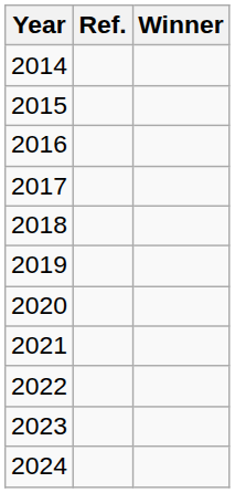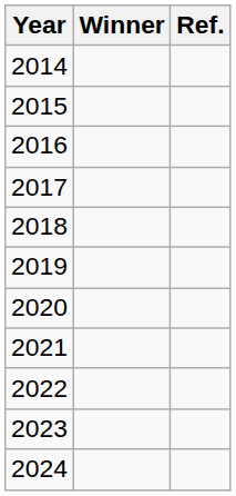 <table class="wikitable sortable mw-collapsible">
 <tr>
 <th>Year</th>
+<th>Winner</th>
 <th>Ref.</th>
-<th>Winner</th>
 </tr>
 <tr>
 <td>2014</td>
 <td></td>
 <td></td>
 </tr>
 <tr>
 <td>2015</td>
 <td></td>
 <td></td>
 </tr>
 <tr>
 <td>2016</td>
 <td></td>
 <td></td>
 </tr>
 <tr>
 <td>2017</td>
 <td></td>
 <td></td>
 </tr>
 <tr>
 <td>2018</td>
 <td></td>
 <td></td>
 </tr>
 <tr>
 <td>2019</td>
 <td></td>
 <td></td>
 </tr>
 <tr>
 <td>2020</td>
 <td></td>
 <td></td>
 </tr>
 <tr>
 <td>2021</td>
 <td></td>
 <td></td>
 </tr>
 <tr>
 <td>2022</td>
 <td></td>
 <td></td>
 </tr>
 <tr>
 <td>2023</td>
 <td></td>
 <td></td>
 </tr>
 <tr>
 <td>2024</td>
 <td></td>
 <td></td>
 </tr>
 </table>
